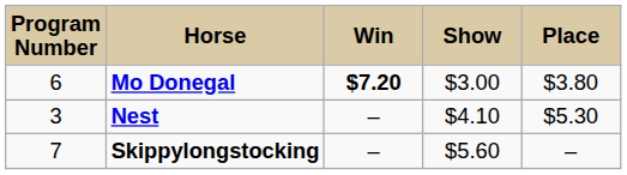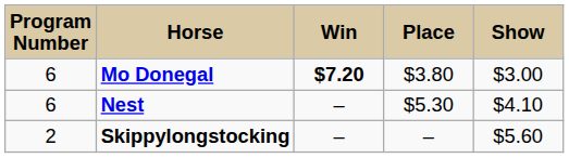 <table class = "wikitable sortable" | border="2" cellpadding="0" style="border-collapse: collapse; font-size:90%">
 <tr bgcolor="#DACAA5" align="center">
 <td width="48px"><strong>Program<br>Number</strong></td>
 <td width="130px"><strong>Horse</strong></td>
 <td width="58px"><strong>Win</strong></td>
+<td width="58px"><strong>Place</strong></td>
 <td width="58px"><strong>Show</strong></td>
-<td width="58px"><strong>Place</strong></td>
 </tr>
 <tr>
 <td align=center>6</td>
 <td><strong><a href='#'>Mo Donegal</a> </strong></td>
 <td align=center><strong>$7.20</strong></td>
+<td align=center>$3.80</td>
 <td align=center>$3.00</td>
-<td align=center>$3.80</td>
 </tr>
 <tr>
-<td align=center>3</td>
+<td align=center>6</td>
 <td><strong><a href='#'>Nest</a></strong></td>
 <td align=center>–</td>
+<td align=center>$5.30</td>
 <td align=center>$4.10</td>
-<td align=center>$5.30</td>
 </tr>
 <tr>
-<td align=center>7</td>
+<td align=center>2</td>
 <td><strong>Skippylongstocking</strong></td>
 <td align=center>–</td>
+<td align=center>–</td>
 <td align=center>$5.60</td>
-<td align=center>–</td>
 </tr>
 </table>
